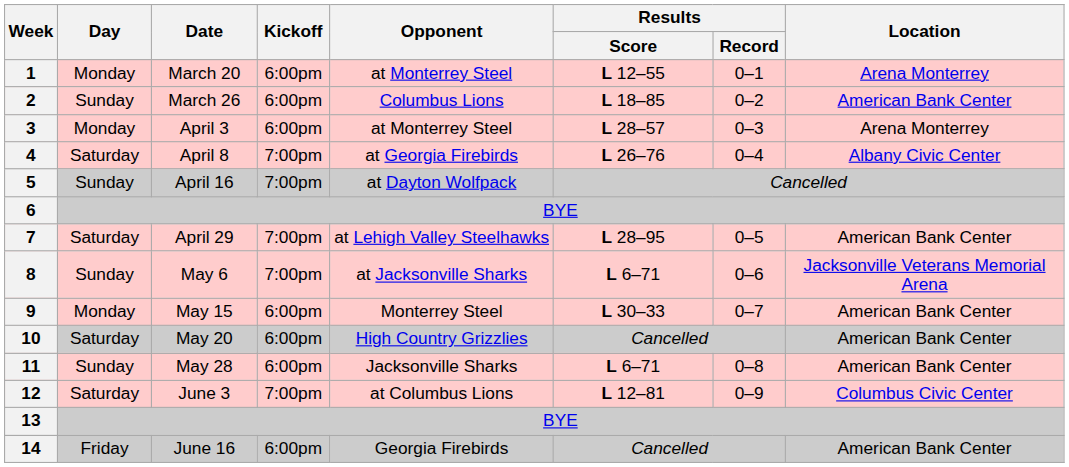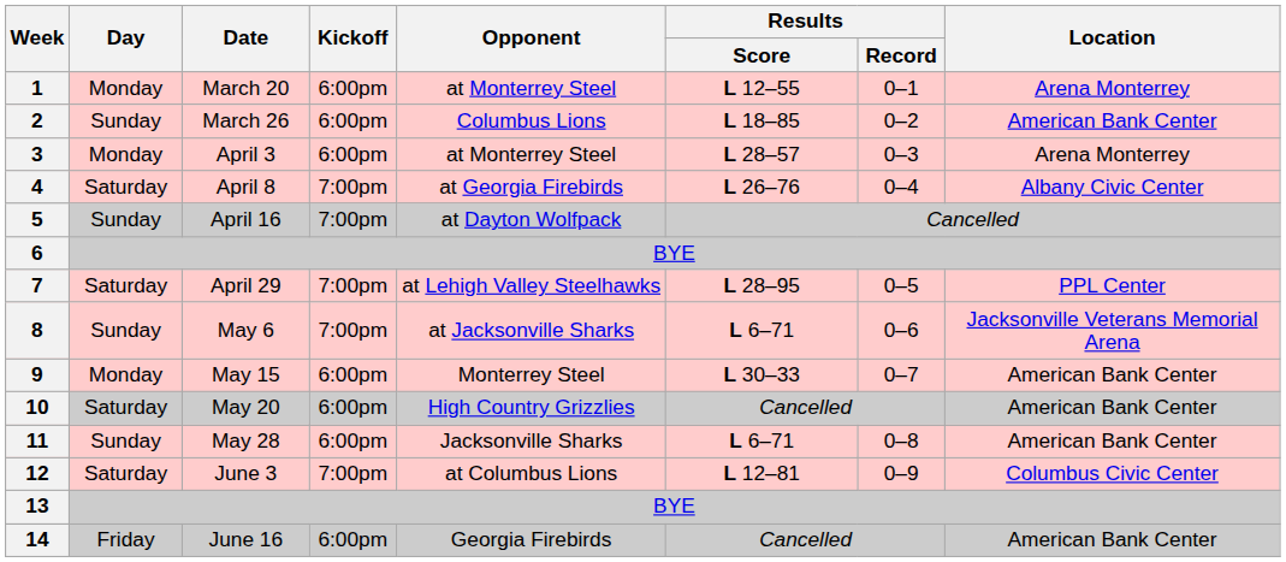 <table class="wikitable">
 <tr>
 <th rowspan="2" width="40">Week</th>
 <th rowspan="2" width="80">Day</th>
 <th rowspan="2" width="90">Date</th>
 <th rowspan="2" width="60">Kickoff</th>
 <th rowspan="2" width="200">Opponent</th>
 <th colspan="2" width="200">Results</th>
 <th rowspan="2" width="250">Location</th>
 </tr>
 <tr>
 <th width="140">Score</th>
 <th width="60">Record</th>
 </tr>
 <tr align="center" bgcolor=#FFCCCC>
 <th>1</th>
 <td>Monday</td>
 <td>March 20</td>
 <td>6:00pm</td>
 <td>at <a href='#'>Monterrey Steel</a></td>
 <td><strong>L</strong> 12–55</td>
 <td>0–1</td>
 <td><a href='#'>Arena Monterrey</a></td>
 </tr>
 <tr align="center" bgcolor=#FFCCCC>
 <th>2</th>
 <td>Sunday</td>
 <td>March 26</td>
 <td>6:00pm</td>
 <td><a href='#'>Columbus Lions</a></td>
 <td><strong>L</strong> 18–85</td>
 <td>0–2</td>
 <td><a href='#'>American Bank Center</a></td>
 </tr>
 <tr align="center" bgcolor=#FFCCCC>
 <th>3</th>
 <td>Monday</td>
 <td>April 3</td>
 <td>6:00pm</td>
 <td>at Monterrey Steel</td>
 <td><strong>L</strong> 28–57</td>
 <td>0–3</td>
 <td>Arena Monterrey</td>
 </tr>
 <tr align="center" bgcolor=#FFCCCC>
 <th>4</th>
 <td>Saturday</td>
 <td>April 8</td>
 <td>7:00pm</td>
 <td>at <a href='#'>Georgia Firebirds</a></td>
 <td><strong>L</strong> 26–76</td>
 <td>0–4</td>
 <td><a href='#'>Albany Civic Center</a></td>
 </tr>
 <tr align="center" bgcolor="#CCCCCC">
 <th>5</th>
 <td>Sunday</td>
 <td>April 16</td>
 <td>7:00pm</td>
 <td>at <a href='#'>Dayton Wolfpack</a></td>
 <td colspan=3><em>Cancelled</em></td>
 </tr>
 <tr align="center" bgcolor="#CCCCCC">
 <th>6</th>
 <td colSpan=7><a href='#'>BYE</a></td>
 </tr>
 <tr align="center" bgcolor=#FFCCCC>
 <th>7</th>
 <td>Saturday</td>
 <td>April 29</td>
 <td>7:00pm</td>
 <td>at <a href='#'>Lehigh Valley Steelhawks</a></td>
 <td><strong>L</strong> 28–95</td>
 <td>0–5</td>
-<td>American Bank Center</td>
+<td><a href='#'>PPL Center</a></td>
 </tr>
 <tr align="center" bgcolor=#FFCCCC>
 <th>8</th>
 <td>Sunday</td>
 <td>May 6</td>
 <td>7:00pm</td>
 <td>at <a href='#'>Jacksonville Sharks</a></td>
 <td><strong>L</strong> 6–71</td>
 <td>0–6</td>
 <td><a href='#'>Jacksonville Veterans Memorial Arena</a></td>
 </tr>
 <tr align="center" bgcolor=#FFCCCC>
 <th>9</th>
 <td>Monday</td>
 <td>May 15</td>
 <td>6:00pm</td>
 <td>Monterrey Steel</td>
 <td><strong>L</strong> 30–33</td>
 <td>0–7</td>
 <td>American Bank Center</td>
 </tr>
 <tr align="center"  bgcolor="#CCCCCC">
 <th>10</th>
 <td>Saturday</td>
 <td>May 20</td>
 <td>6:00pm</td>
 <td><a href='#'>High Country Grizzlies</a></td>
 <td colspan=2><em>Cancelled</em></td>
 <td>American Bank Center</td>
 </tr>
 <tr align="center"  bgcolor=#FFCCCC>
 <th>11</th>
 <td>Sunday</td>
 <td>May 28</td>
 <td>6:00pm</td>
 <td>Jacksonville Sharks</td>
 <td><strong>L</strong> 6–71</td>
 <td>0–8</td>
 <td>American Bank Center</td>
 </tr>
 <tr align="center" bgcolor=#FFCCCC>
 <th>12</th>
 <td>Saturday</td>
 <td>June 3</td>
 <td>7:00pm</td>
 <td>at Columbus Lions</td>
 <td><strong>L</strong> 12–81</td>
 <td>0–9</td>
 <td><a href='#'>Columbus Civic Center</a></td>
 </tr>
 <tr align="center" bgcolor="#CCCCCC">
 <th>13</th>
 <td colSpan=7><a href='#'>BYE</a></td>
 </tr>
 <tr align="center" bgcolor=#CCCCCC>
 <th>14</th>
 <td>Friday</td>
 <td>June 16</td>
 <td>6:00pm</td>
 <td>Georgia Firebirds</td>
 <td colspan="2"><em>Cancelled</em></td>
 <td>American Bank Center</td>
 </tr>
 </table>
